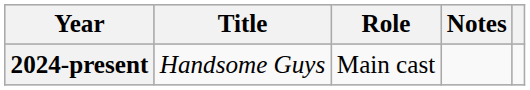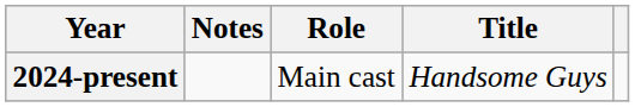 <table class="wikitable plainrowheaders sortable">
 <tr>
 <th scope="col">Year</th>
+<th scope="col">Notes</th>
+<th scope="col">Role</th>
 <th scope="col">Title</th>
-<th scope="col">Role</th>
-<th scope="col">Notes</th>
 <th scope="col" class="unsortable"></th>
 </tr>
 <tr>
 <th scope="row">2024-present</th>
+<td></td>
+<td>Main cast</td>
 <td><em>Handsome Guys</em></td>
-<td>Main cast</td>
-<td></td>
 <td style="text-align:center"></td>
 </tr>
 </table>
